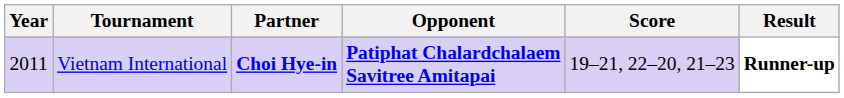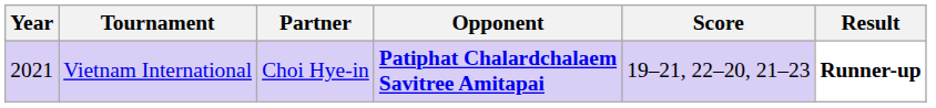 <table class="sortable wikitable" style="font-size: 90%;">
 <tr>
 <th>Year</th>
 <th>Tournament</th>
 <th>Partner</th>
 <th>Opponent</th>
 <th>Score</th>
 <th>Result</th>
 </tr>
 <tr style="background:#D8CEF6">
-<td align="center">2011</td>
+<td align="center">2021</td>
 <td align="left"><a href='#'>Vietnam International</a></td>
-<td align="left"><strong> <a href='#'>Choi Hye-in</a></strong></td>
+<td align="left"> <a href='#'>Choi Hye-in</a></td>
 <td align="left"><strong> <a href='#'>Patiphat Chalardchalaem</a> <br>  <a href='#'>Savitree Amitapai</a></strong></td>
 <td align="left">19–21, 22–20, 21–23</td>
 <td style="text-align:left; background:white"> <strong>Runner-up</strong></td>
 </tr>
 </table>
